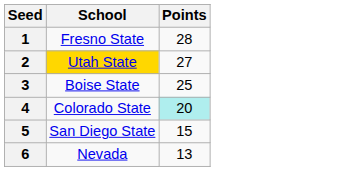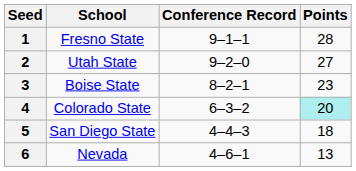 <table class="wikitable" style="text-align:center">
 <tr>
 <th>Seed</th>
 <th>School</th>
+<th>Conference Record</th>
 <th>Points</th>
 </tr>
 <tr>
 <th>1</th>
 <td><a href='#'>Fresno State</a></td>
+<td>9–1–1</td>
 <td>28</td>
 </tr>
 <tr>
 <th>2</th>
-<td style="background: gold;"><a href='#'>Utah State</a></td>
+<td><a href='#'>Utah State</a></td>
+<td>9–2–0</td>
 <td>27</td>
 </tr>
 <tr>
 <th>3</th>
 <td><a href='#'>Boise State</a></td>
-<td>25</td>
+<td>8–2–1</td>
+<td>23</td>
 </tr>
 <tr>
 <th>4</th>
 <td><a href='#'>Colorado State</a></td>
+<td>6–3–2</td>
 <td style="background: paleturquoise;">20</td>
 </tr>
 <tr>
 <th>5</th>
 <td><a href='#'>San Diego State</a></td>
-<td>15</td>
+<td>4–4–3</td>
+<td>18</td>
 </tr>
 <tr>
 <th>6</th>
 <td><a href='#'>Nevada</a></td>
+<td>4–6–1</td>
 <td>13</td>
 </tr>
 </table>
